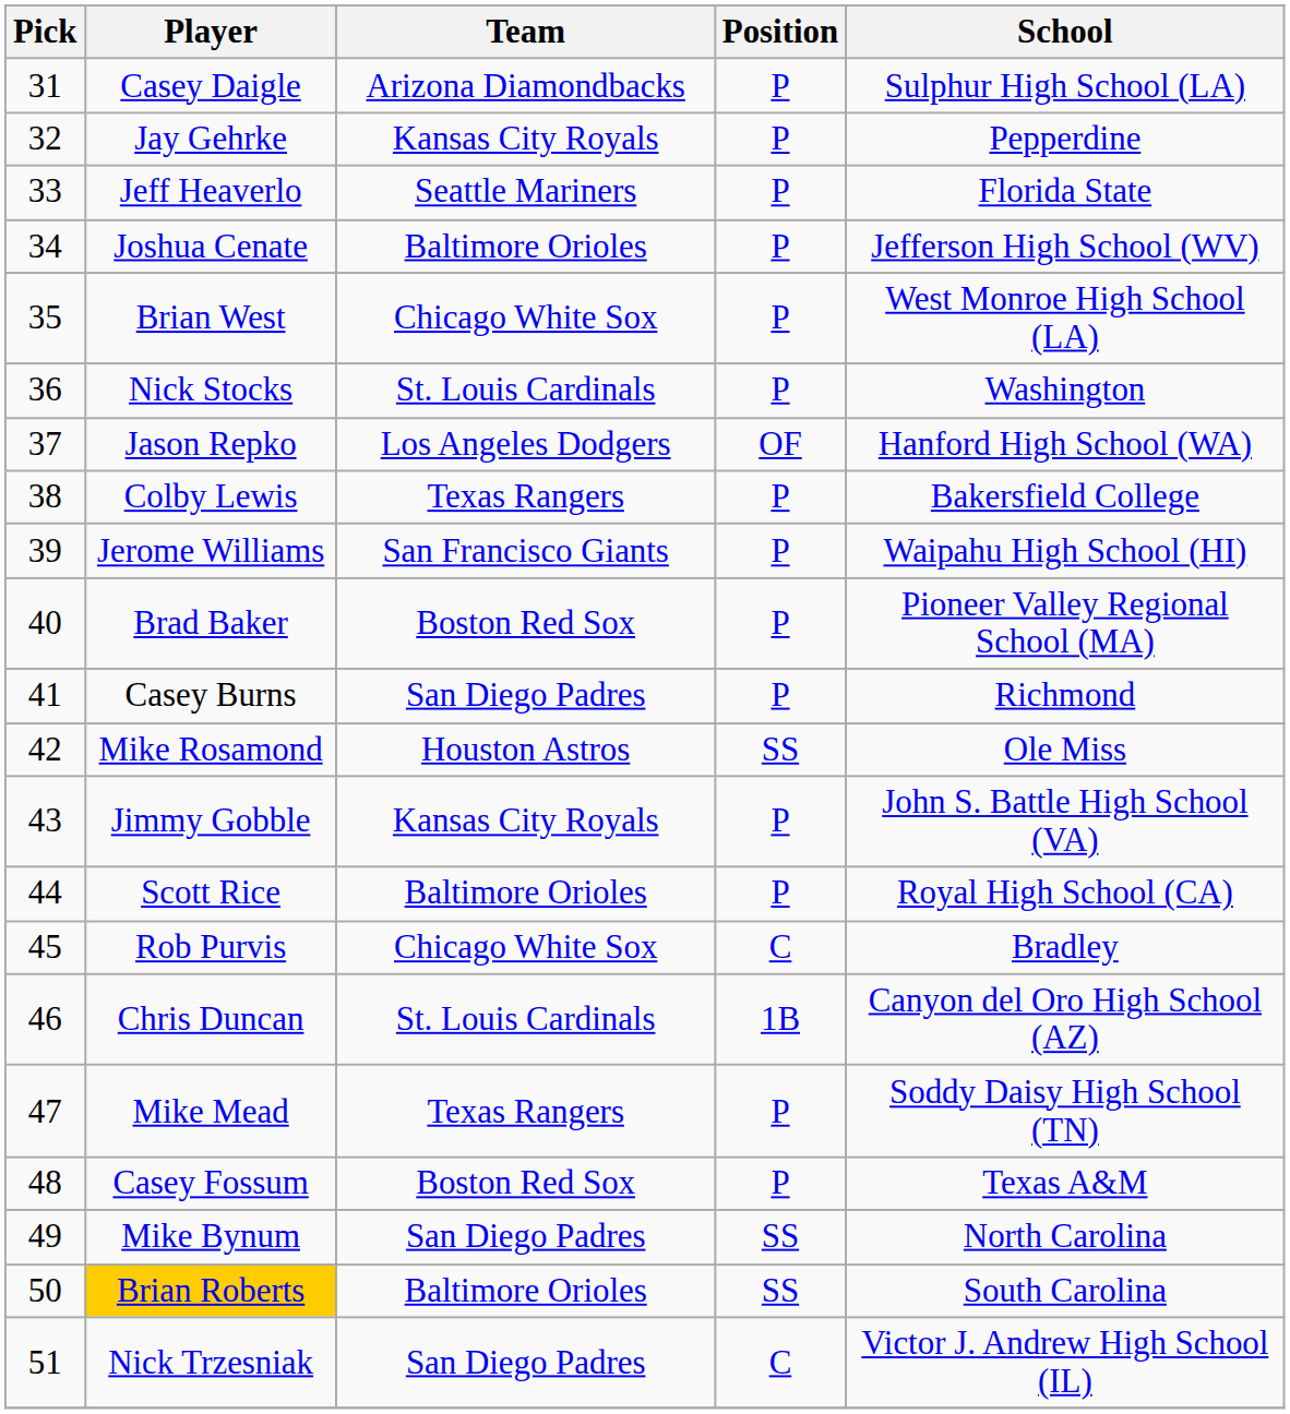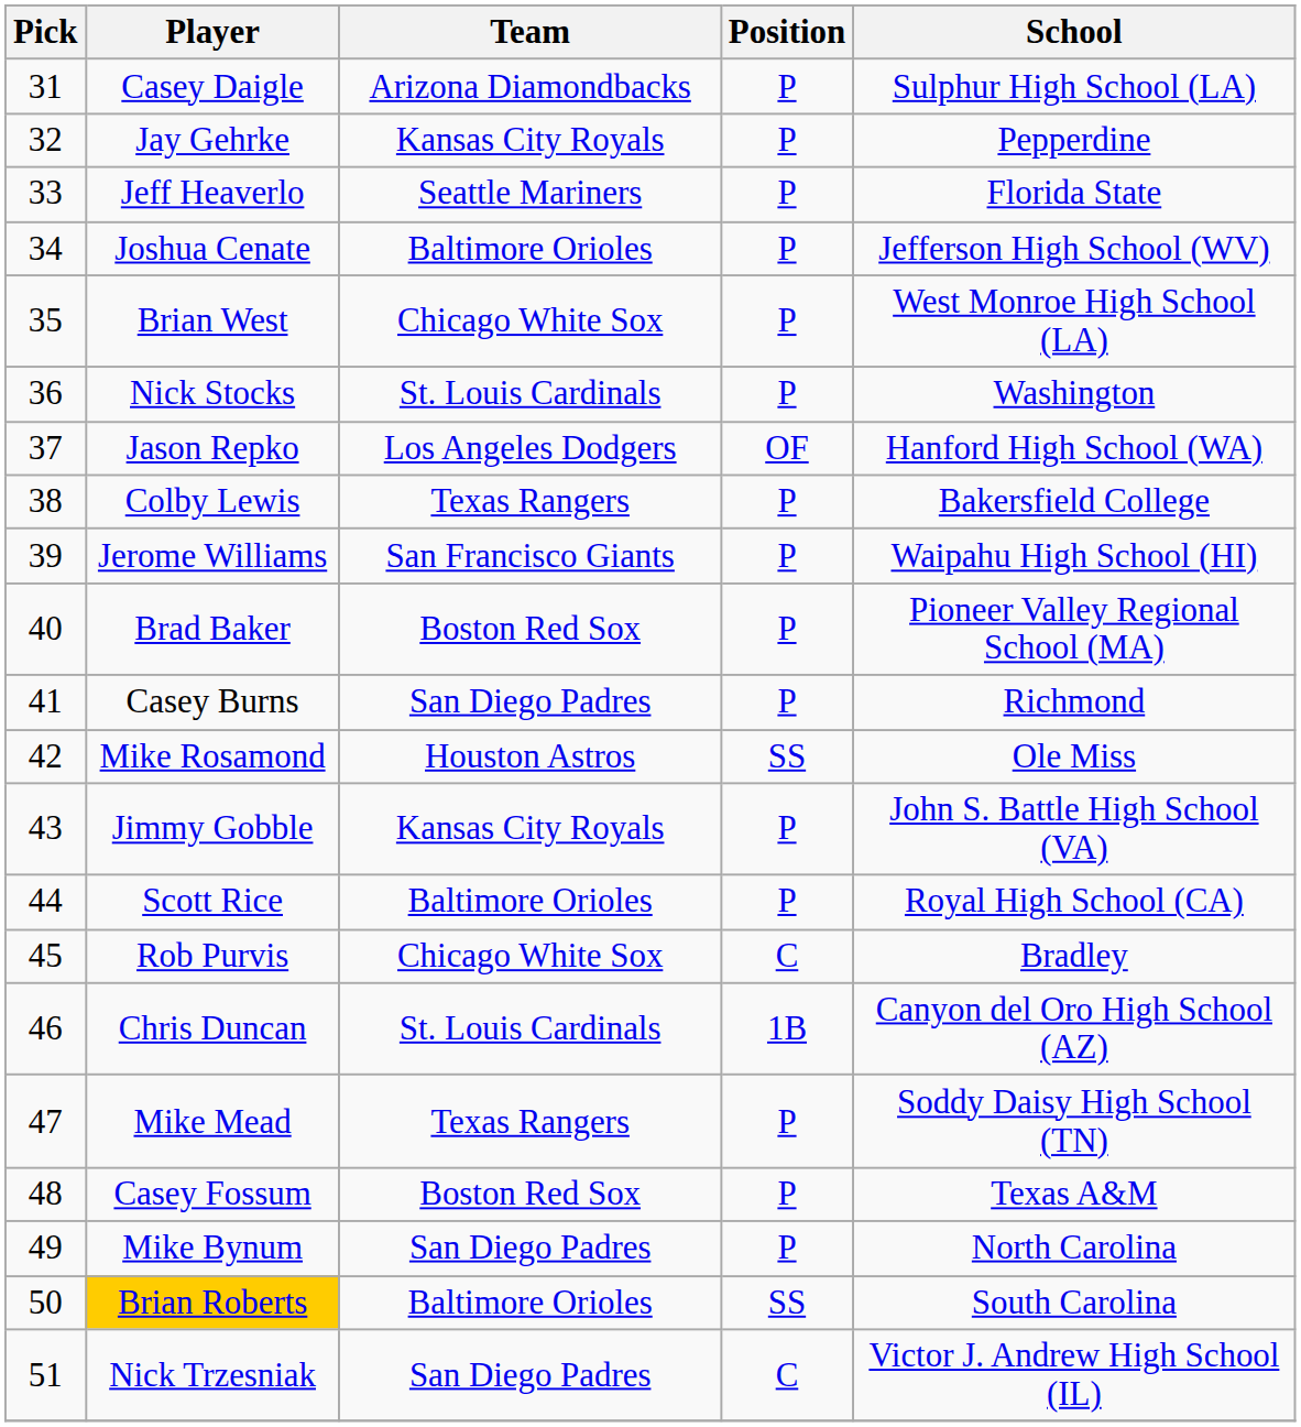 <table class="wikitable" style="text-align:center">
 <tr>
 <th width="5%">Pick</th>
 <th width="20%">Player</th>
 <th width="30%">Team</th>
 <th width="10%">Position</th>
 <th width="35%">School</th>
 </tr>
 <tr>
 <td>31</td>
 <td><a href='#'>Casey Daigle</a></td>
 <td><a href='#'>Arizona Diamondbacks</a></td>
 <td><a href='#'>P</a></td>
 <td><a href='#'>Sulphur High School (LA)</a></td>
 </tr>
 <tr>
 <td>32</td>
 <td><a href='#'>Jay Gehrke</a></td>
 <td><a href='#'>Kansas City Royals</a></td>
 <td><a href='#'>P</a></td>
 <td><a href='#'>Pepperdine</a></td>
 </tr>
 <tr>
 <td>33</td>
 <td><a href='#'>Jeff Heaverlo</a></td>
 <td><a href='#'>Seattle Mariners</a></td>
 <td><a href='#'>P</a></td>
 <td><a href='#'>Florida State</a></td>
 </tr>
 <tr>
 <td>34</td>
 <td><a href='#'>Joshua Cenate</a></td>
 <td><a href='#'>Baltimore Orioles</a></td>
 <td><a href='#'>P</a></td>
 <td><a href='#'>Jefferson High School (WV)</a></td>
 </tr>
 <tr>
 <td>35</td>
 <td><a href='#'>Brian West</a></td>
 <td><a href='#'>Chicago White Sox</a></td>
 <td><a href='#'>P</a></td>
 <td><a href='#'>West Monroe High School (LA)</a></td>
 </tr>
 <tr>
 <td>36</td>
 <td><a href='#'>Nick Stocks</a></td>
 <td><a href='#'>St. Louis Cardinals</a></td>
 <td><a href='#'>P</a></td>
 <td><a href='#'>Washington</a></td>
 </tr>
 <tr>
 <td>37</td>
 <td><a href='#'>Jason Repko</a></td>
 <td><a href='#'>Los Angeles Dodgers</a></td>
 <td><a href='#'>OF</a></td>
 <td><a href='#'>Hanford High School (WA)</a></td>
 </tr>
 <tr>
 <td>38</td>
 <td><a href='#'>Colby Lewis</a></td>
 <td><a href='#'>Texas Rangers</a></td>
 <td><a href='#'>P</a></td>
 <td><a href='#'>Bakersfield College</a></td>
 </tr>
 <tr>
 <td>39</td>
 <td><a href='#'>Jerome Williams</a></td>
 <td><a href='#'>San Francisco Giants</a></td>
 <td><a href='#'>P</a></td>
 <td><a href='#'>Waipahu High School (HI)</a></td>
 </tr>
 <tr>
 <td>40</td>
 <td><a href='#'>Brad Baker</a></td>
 <td><a href='#'>Boston Red Sox</a></td>
 <td><a href='#'>P</a></td>
 <td><a href='#'>Pioneer Valley Regional School (MA)</a></td>
 </tr>
 <tr>
 <td>41</td>
 <td>Casey Burns</td>
 <td><a href='#'>San Diego Padres</a></td>
 <td><a href='#'>P</a></td>
 <td><a href='#'>Richmond</a></td>
 </tr>
 <tr>
 <td>42</td>
 <td><a href='#'>Mike Rosamond</a></td>
 <td><a href='#'>Houston Astros</a></td>
 <td><a href='#'>SS</a></td>
 <td><a href='#'>Ole Miss</a></td>
 </tr>
 <tr>
 <td>43</td>
 <td><a href='#'>Jimmy Gobble</a></td>
 <td><a href='#'>Kansas City Royals</a></td>
 <td><a href='#'>P</a></td>
 <td><a href='#'>John S. Battle High School (VA)</a></td>
 </tr>
 <tr>
 <td>44</td>
 <td><a href='#'>Scott Rice</a></td>
 <td><a href='#'>Baltimore Orioles</a></td>
 <td><a href='#'>P</a></td>
 <td><a href='#'>Royal High School (CA)</a></td>
 </tr>
 <tr>
 <td>45</td>
 <td><a href='#'>Rob Purvis</a></td>
 <td><a href='#'>Chicago White Sox</a></td>
 <td><a href='#'>C</a></td>
 <td><a href='#'>Bradley</a></td>
 </tr>
 <tr>
 <td>46</td>
 <td><a href='#'>Chris Duncan</a></td>
 <td><a href='#'>St. Louis Cardinals</a></td>
 <td><a href='#'>1B</a></td>
 <td><a href='#'>Canyon del Oro High School (AZ)</a></td>
 </tr>
 <tr>
 <td>47</td>
 <td><a href='#'>Mike Mead</a></td>
 <td><a href='#'>Texas Rangers</a></td>
 <td><a href='#'>P</a></td>
 <td><a href='#'>Soddy Daisy High School (TN)</a></td>
 </tr>
 <tr>
 <td>48</td>
 <td><a href='#'>Casey Fossum</a></td>
 <td><a href='#'>Boston Red Sox</a></td>
 <td><a href='#'>P</a></td>
 <td><a href='#'>Texas A&M</a></td>
 </tr>
 <tr>
 <td>49</td>
 <td><a href='#'>Mike Bynum</a></td>
 <td><a href='#'>San Diego Padres</a></td>
-<td><a href='#'>SS</a></td>
+<td><a href='#'>P</a></td>
 <td><a href='#'>North Carolina</a></td>
 </tr>
 <tr>
 <td>50</td>
 <td bgcolor="#FFCC00"><a href='#'>Brian Roberts</a></td>
 <td><a href='#'>Baltimore Orioles</a></td>
 <td><a href='#'>SS</a></td>
 <td><a href='#'>South Carolina</a></td>
 </tr>
 <tr>
 <td>51</td>
 <td><a href='#'>Nick Trzesniak</a></td>
 <td><a href='#'>San Diego Padres</a></td>
 <td><a href='#'>C</a></td>
 <td><a href='#'>Victor J. Andrew High School (IL)</a></td>
 </tr>
 <tr>
 </tr>
 </table>
